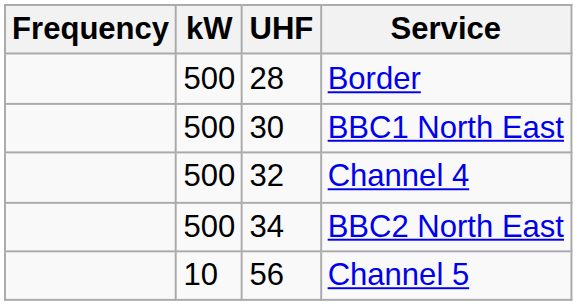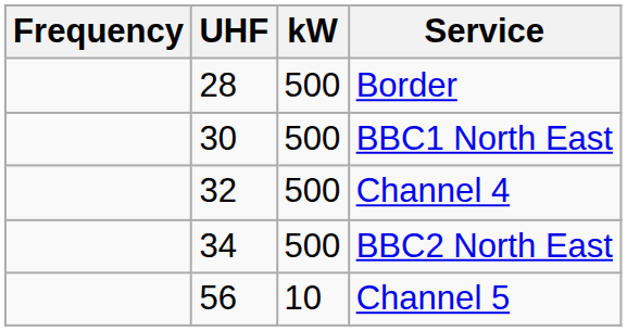 <table class="wikitable sortable">
 <tr>
 <th>Frequency</th>
+<th>UHF</th>
 <th>kW</th>
-<th>UHF</th>
 <th>Service</th>
 </tr>
 <tr>
 <td></td>
+<td>28</td>
 <td>500</td>
-<td>28</td>
 <td><a href='#'>Border</a></td>
 </tr>
 <tr>
 <td></td>
+<td>30</td>
 <td>500</td>
-<td>30</td>
 <td><a href='#'>BBC1 North East</a></td>
 </tr>
 <tr>
 <td></td>
+<td>32</td>
 <td>500</td>
-<td>32</td>
 <td><a href='#'>Channel 4</a></td>
 </tr>
 <tr>
 <td></td>
+<td>34</td>
 <td>500</td>
-<td>34</td>
 <td><a href='#'>BBC2 North East</a></td>
 </tr>
 <tr>
 <td></td>
+<td>56</td>
 <td>10</td>
-<td>56</td>
 <td><a href='#'>Channel 5</a></td>
 </tr>
 </table>
